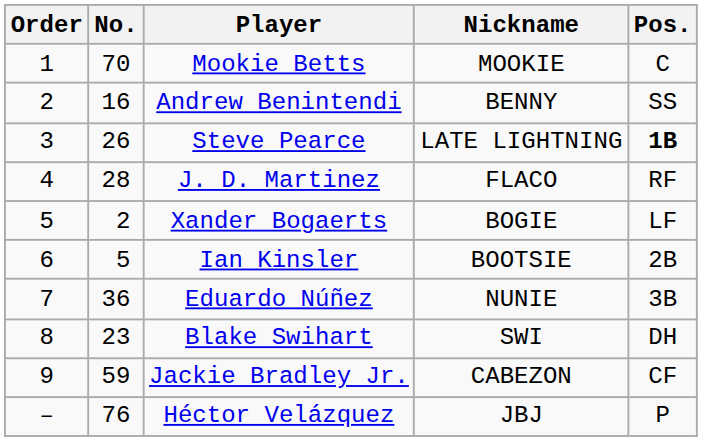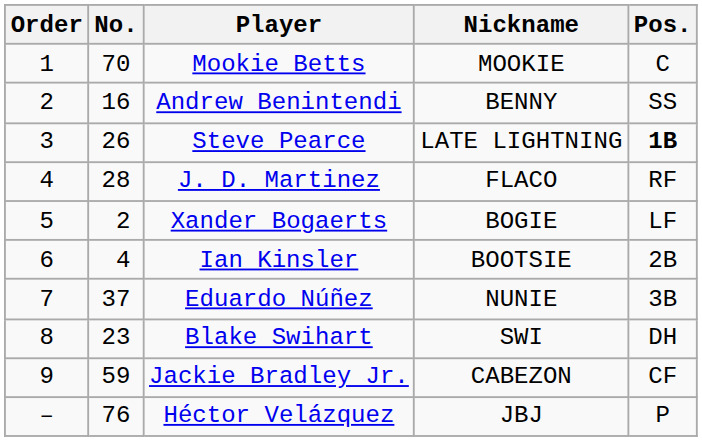 <table class="wikitable plainrowheaders" style="text-align:center;">
 <tr>
 <th>Order</th>
 <th>No.</th>
 <th>Player</th>
 <th>Nickname</th>
 <th>Pos.</th>
 </tr>
 <tr>
 <td>1</td>
 <td>70</td>
 <td><a href='#'>Mookie Betts</a></td>
 <td>MOOKIE</td>
 <td>C</td>
 </tr>
 <tr>
 <td>2</td>
 <td>16</td>
 <td><a href='#'>Andrew Benintendi</a></td>
 <td>BENNY</td>
 <td>SS</td>
 </tr>
 <tr>
 <td>3</td>
 <td>26</td>
 <td><a href='#'>Steve Pearce</a></td>
 <td>LATE LIGHTNING</td>
 <td><strong>1B</strong></td>
 </tr>
 <tr>
 <td>4</td>
 <td>28</td>
 <td><a href='#'>J. D. Martinez</a></td>
 <td>FLACO</td>
 <td>RF</td>
 </tr>
 <tr>
 <td>5</td>
 <td> 2</td>
 <td><a href='#'>Xander Bogaerts</a></td>
 <td>BOGIE</td>
 <td>LF</td>
 </tr>
 <tr>
 <td>6</td>
-<td> 5</td>
+<td> 4</td>
 <td><a href='#'>Ian Kinsler</a></td>
 <td>BOOTSIE</td>
 <td>2B</td>
 </tr>
 <tr>
 <td>7</td>
-<td>36</td>
+<td>37</td>
 <td><a href='#'>Eduardo Núñez</a></td>
 <td>NUNIE</td>
 <td>3B</td>
 </tr>
 <tr>
 <td>8</td>
 <td>23</td>
 <td><a href='#'>Blake Swihart</a></td>
 <td>SWI</td>
 <td>DH</td>
 </tr>
 <tr>
 <td>9</td>
 <td>59</td>
 <td><a href='#'>Jackie Bradley Jr.</a></td>
 <td>CABEZON</td>
 <td>CF</td>
 </tr>
 <tr>
 <td>–</td>
 <td>76</td>
 <td><a href='#'>Héctor Velázquez</a></td>
 <td>JBJ</td>
 <td>P</td>
 </tr>
 </table>
